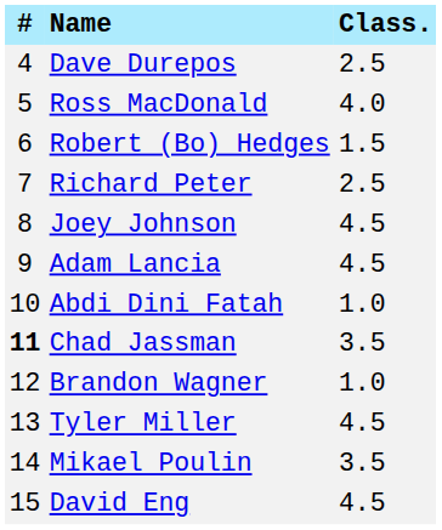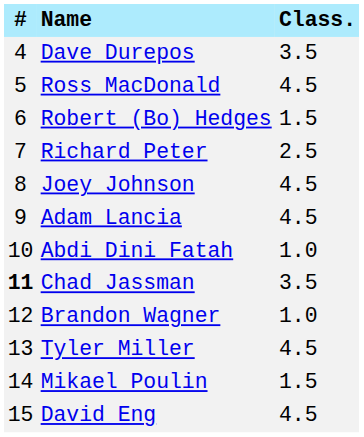 <table border=0 cellpadding=2 cellspacing=0  |- bgcolor=#F2F2F2 style="text-align:center; font-size:90%;">
 <tr bgcolor=#ADEBFD>
 <th>#</th>
 <th align=left>Name</th>
 <th align=left>Class.</th>
 </tr>
 <tr>
 <td>4</td>
 <td align=left><a href='#'>Dave Durepos</a></td>
-<td align=left>2.5</td>
+<td align=left>3.5</td>
 </tr>
 <tr>
 <td>5</td>
 <td align=left><a href='#'>Ross MacDonald</a></td>
-<td align=left>4.0</td>
+<td align=left>4.5</td>
 </tr>
 <tr>
 <td>6</td>
 <td align=left><a href='#'>Robert (Bo) Hedges</a></td>
 <td align=left>1.5</td>
 </tr>
 <tr>
 <td>7</td>
 <td align=left><a href='#'>Richard Peter</a></td>
 <td align=left>2.5</td>
 </tr>
 <tr>
 <td>8</td>
 <td align=left><a href='#'>Joey Johnson</a></td>
 <td align=left>4.5</td>
 </tr>
 <tr>
 <td>9</td>
 <td align=left><a href='#'>Adam Lancia</a></td>
 <td align=left>4.5</td>
 </tr>
 <tr>
 <td>10</td>
 <td align=left><a href='#'>Abdi Dini Fatah</a></td>
 <td align=left>1.0</td>
 </tr>
 <tr>
 <td><strong>11</strong></td>
 <td align=left><a href='#'>Chad Jassman</a></td>
 <td align=left>3.5</td>
 </tr>
 <tr>
 <td>12</td>
 <td align=left><a href='#'>Brandon Wagner</a></td>
 <td align=left>1.0</td>
 </tr>
 <tr>
 <td>13</td>
 <td align=left><a href='#'>Tyler Miller</a></td>
 <td align=left>4.5</td>
 </tr>
 <tr>
 <td>14</td>
 <td align=left><a href='#'>Mikael Poulin</a></td>
-<td align=left>3.5</td>
+<td align=left>1.5</td>
 </tr>
 <tr>
 <td>15</td>
 <td align=left><a href='#'>David Eng</a></td>
 <td align=left>4.5</td>
 </tr>
 </table>
